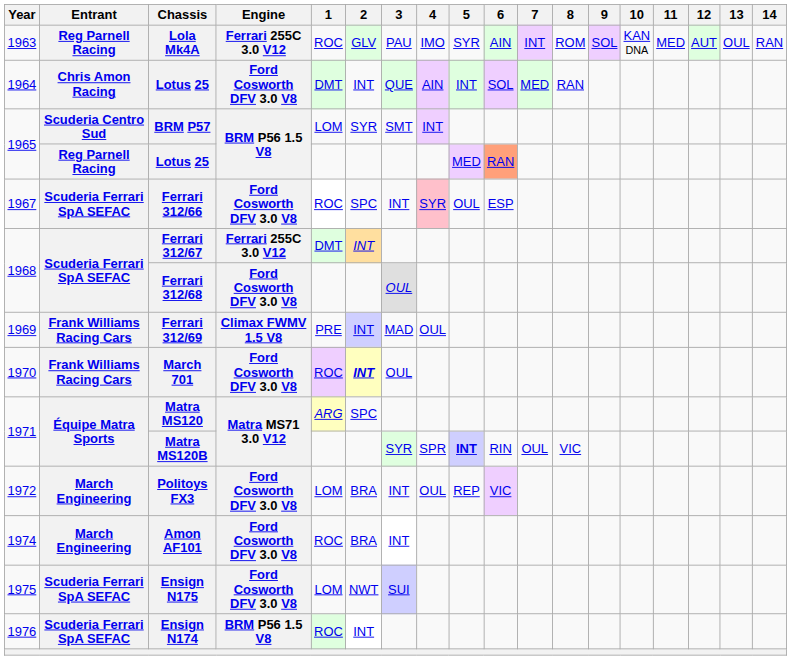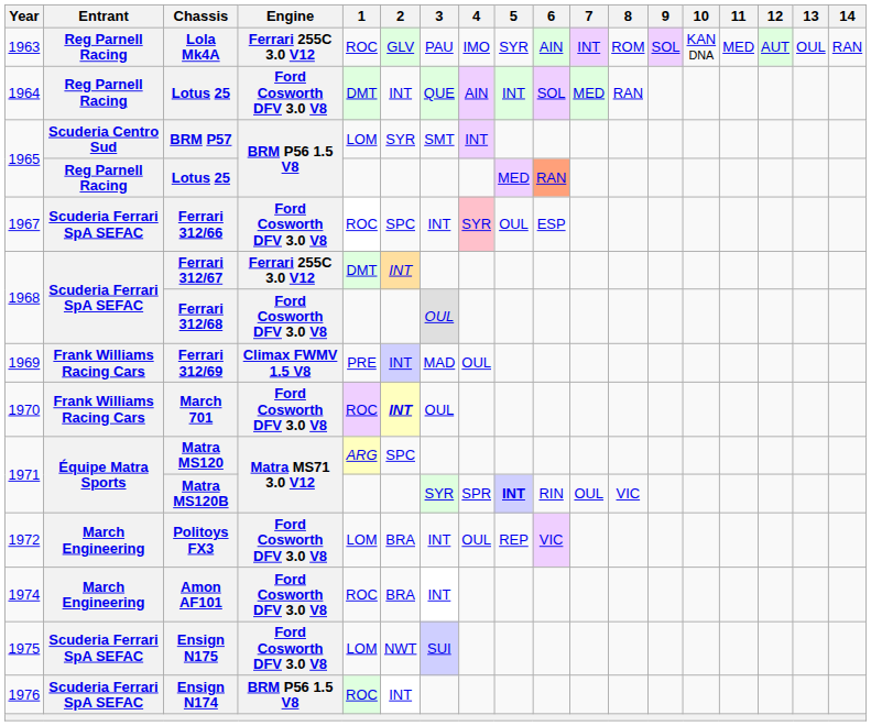 <table class="wikitable" style="text-align:center; font-size:90%">
 <tr>
 <th>Year</th>
 <th>Entrant</th>
 <th>Chassis</th>
 <th>Engine</th>
 <th>1</th>
 <th>2</th>
 <th>3</th>
 <th>4</th>
 <th>5</th>
 <th>6</th>
 <th>7</th>
 <th>8</th>
 <th>9</th>
 <th>10</th>
 <th>11</th>
 <th>12</th>
 <th>13</th>
 <th>14</th>
 </tr>
 <tr>
 <td><a href='#'>1963</a></td>
 <th><a href='#'>Reg Parnell Racing</a></th>
 <th><a href='#'>Lola</a> <a href='#'>Mk4A</a></th>
 <th><a href='#'>Ferrari</a> 255C 3.0 <a href='#'>V12</a></th>
 <td><a href='#'>ROC</a></td>
 <td style="background:#DFFFDF;"><a href='#'>GLV</a><br></td>
 <td><a href='#'>PAU</a></td>
 <td><a href='#'>IMO</a></td>
 <td><a href='#'>SYR</a></td>
 <td style="background:#DFFFDF;"><a href='#'>AIN</a><br></td>
 <td style="background:#EFCFFF;"><a href='#'>INT</a><br></td>
 <td><a href='#'>ROM</a></td>
 <td style="background:#EFCFFF;"><a href='#'>SOL</a><br></td>
 <td><a href='#'>KAN</a><br><small>DNA</small></td>
 <td><a href='#'>MED</a></td>
 <td style="background:#DFFFDF;"><a href='#'>AUT</a><br></td>
 <td><a href='#'>OUL</a></td>
 <td><a href='#'>RAN</a></td>
 </tr>
 <tr>
 <td><a href='#'>1964</a></td>
-<th><a href='#'>Chris Amon Racing</a></th>
+<th><a href='#'>Reg Parnell Racing</a></th>
 <th><a href='#'>Lotus</a> <a href='#'>25</a></th>
 <th><a href='#'>Ford Cosworth DFV</a> 3.0 <a href='#'>V8</a></th>
 <td style="background:#DFFFDF;"><a href='#'>DMT</a><br></td>
 <td><a href='#'>INT</a></td>
 <td style="background:#DFFFDF;"><a href='#'>QUE</a><br></td>
 <td style="background:#EFCFFF;"><a href='#'>AIN</a><br></td>
 <td style="background:#DFFFDF;"><a href='#'>INT</a><br></td>
 <td style="background:#EFCFFF;"><a href='#'>SOL</a><br></td>
 <td style="background:#DFFFDF;"><a href='#'>MED</a><br></td>
 <td><a href='#'>RAN</a></td>
 <td></td>
 <td></td>
 <td></td>
 <td></td>
 <td></td>
 <td></td>
 </tr>
 <tr>
 <td rowspan=2><a href='#'>1965</a></td>
 <th><a href='#'>Scuderia Centro Sud</a></th>
 <th><a href='#'>BRM</a> <a href='#'>P57</a></th>
 <th rowspan=2><a href='#'>BRM</a> P56 1.5 <a href='#'>V8</a></th>
 <td><a href='#'>LOM</a></td>
 <td><a href='#'>SYR</a></td>
 <td><a href='#'>SMT</a></td>
 <td style="background:#EFCFFF;"><a href='#'>INT</a><br></td>
 <td></td>
 <td></td>
 <td></td>
 <td></td>
 <td></td>
 <td></td>
 <td></td>
 <td></td>
 <td></td>
 <td></td>
 </tr>
 <tr>
 <th><a href='#'>Reg Parnell Racing</a></th>
 <th><a href='#'>Lotus</a> <a href='#'>25</a></th>
 <td></td>
 <td></td>
 <td></td>
 <td></td>
 <td style="background:#EFCFFF;"><a href='#'>MED</a><br></td>
 <td style="background: lightsalmon;"><a href='#'>RAN</a></td>
 <td></td>
 <td></td>
 <td></td>
 <td></td>
 <td></td>
 <td></td>
 <td></td>
 <td></td>
 </tr>
 <tr>
 <td><a href='#'>1967</a></td>
 <th><a href='#'>Scuderia Ferrari SpA SEFAC</a></th>
 <th><a href='#'>Ferrari</a> <a href='#'>312/66</a></th>
 <th><a href='#'>Ford Cosworth DFV</a> 3.0 <a href='#'>V8</a></th>
 <td style="background:#FFFFFF;"><a href='#'>ROC</a><br></td>
 <td><a href='#'>SPC</a></td>
 <td><a href='#'>INT</a></td>
 <td style="background: pink;"><a href='#'>SYR</a></td>
 <td><a href='#'>OUL</a></td>
 <td><a href='#'>ESP</a></td>
 <td></td>
 <td></td>
 <td></td>
 <td></td>
 <td></td>
 <td></td>
 <td></td>
 <td></td>
 </tr>
 <tr>
 <td rowspan=2><a href='#'>1968</a></td>
 <th rowspan=2><a href='#'>Scuderia Ferrari SpA SEFAC</a></th>
 <th><a href='#'>Ferrari</a> <a href='#'>312/67</a></th>
 <th><a href='#'>Ferrari</a> 255C 3.0 <a href='#'>V12</a></th>
 <td style="background:#DFFFDF;"><a href='#'>DMT</a><br></td>
 <td style="background:#FFDF9F;"><em><a href='#'>INT</a></em><br></td>
 <td></td>
 <td></td>
 <td></td>
 <td></td>
 <td></td>
 <td></td>
 <td></td>
 <td></td>
 <td></td>
 <td></td>
 <td></td>
 <td></td>
 </tr>
 <tr>
 <th><a href='#'>Ferrari</a> <a href='#'>312/68</a></th>
 <th><a href='#'>Ford Cosworth DFV</a> 3.0 <a href='#'>V8</a></th>
 <td></td>
 <td></td>
 <td style="background:#DFDFDF;"><em><a href='#'>OUL</a></em><br></td>
 <td></td>
 <td></td>
 <td></td>
 <td></td>
 <td></td>
 <td></td>
 <td></td>
 <td></td>
 <td></td>
 <td></td>
 <td></td>
 </tr>
 <tr>
 <td><a href='#'>1969</a></td>
 <th><a href='#'>Frank Williams Racing Cars</a></th>
 <th><a href='#'>Ferrari</a> <a href='#'>312/69</a></th>
 <th><a href='#'>Climax FWMV 1.5 V8</a></th>
 <td><a href='#'>PRE</a></td>
 <td style="background:#CFCFFF;"><a href='#'>INT</a><br></td>
 <td><a href='#'>MAD</a></td>
 <td><a href='#'>OUL</a></td>
 <td></td>
 <td></td>
 <td></td>
 <td></td>
 <td></td>
 <td></td>
 <td></td>
 <td></td>
 <td></td>
 <td></td>
 </tr>
 <tr>
 <td><a href='#'>1970</a></td>
 <th><a href='#'>Frank Williams Racing Cars</a></th>
 <th><a href='#'>March</a> <a href='#'>701</a></th>
 <th><a href='#'>Ford Cosworth DFV</a> 3.0 <a href='#'>V8</a></th>
 <td style="background:#EFCFFF;"><a href='#'>ROC</a><br></td>
 <td style="background:#FFFFBF;"><strong><em><a href='#'>INT</a></em></strong><br></td>
 <td><a href='#'>OUL</a></td>
 <td></td>
 <td></td>
 <td></td>
 <td></td>
 <td></td>
 <td></td>
 <td></td>
 <td></td>
 <td></td>
 <td></td>
 <td></td>
 </tr>
 <tr>
 <td rowspan=2><a href='#'>1971</a></td>
 <th rowspan=2><a href='#'>Équipe Matra Sports</a></th>
 <th><a href='#'>Matra</a> <a href='#'>MS120</a></th>
 <th rowspan=2><a href='#'>Matra</a> MS71 3.0 <a href='#'>V12</a></th>
 <td style="background:#FFFFBF;"><em><a href='#'>ARG</a></em><br></td>
 <td><a href='#'>SPC</a></td>
 <td></td>
 <td></td>
 <td></td>
 <td></td>
 <td></td>
 <td></td>
 <td></td>
 <td></td>
 <td></td>
 <td></td>
 <td></td>
 <td></td>
 </tr>
 <tr>
 <th><a href='#'>Matra</a> <a href='#'>MS120B</a></th>
 <td></td>
 <td></td>
 <td style="background:#DFFFDF;"><a href='#'>SYR</a><br></td>
 <td><a href='#'>SPR</a></td>
 <td style="background:#CFCFFF;"><strong><a href='#'>INT</a></strong><br></td>
 <td><a href='#'>RIN</a></td>
 <td><a href='#'>OUL</a></td>
 <td><a href='#'>VIC</a></td>
 <td></td>
 <td></td>
 <td></td>
 <td></td>
 <td></td>
 <td></td>
 </tr>
 <tr>
 <td><a href='#'>1972</a></td>
 <th><a href='#'>March Engineering</a></th>
 <th><a href='#'>Politoys</a> <a href='#'>FX3</a></th>
 <th><a href='#'>Ford Cosworth DFV</a> 3.0 <a href='#'>V8</a></th>
 <td><a href='#'>LOM</a></td>
 <td><a href='#'>BRA</a></td>
 <td><a href='#'>INT</a></td>
 <td><a href='#'>OUL</a></td>
 <td><a href='#'>REP</a></td>
 <td style="background:#EFCFFF;"><a href='#'>VIC</a><br></td>
 <td></td>
 <td></td>
 <td></td>
 <td></td>
 <td></td>
 <td></td>
 <td></td>
 <td></td>
 </tr>
 <tr>
 <td><a href='#'>1974</a></td>
 <th><a href='#'>March Engineering</a></th>
 <th><a href='#'>Amon</a> <a href='#'>AF101</a></th>
 <th><a href='#'>Ford Cosworth DFV</a> 3.0 <a href='#'>V8</a></th>
 <td><a href='#'>ROC</a></td>
 <td><a href='#'>BRA</a></td>
 <td style="background:#FFFFFF;"><a href='#'>INT</a><br></td>
 <td></td>
 <td></td>
 <td></td>
 <td></td>
 <td></td>
 <td></td>
 <td></td>
 <td></td>
 <td></td>
 <td></td>
 <td></td>
 </tr>
 <tr>
 <td><a href='#'>1975</a></td>
 <th><a href='#'>Scuderia Ferrari SpA SEFAC</a></th>
 <th><a href='#'>Ensign</a> <a href='#'>N175</a></th>
 <th><a href='#'>Ford Cosworth DFV</a> 3.0 <a href='#'>V8</a></th>
 <td><a href='#'>LOM</a></td>
 <td><a href='#'>NWT</a></td>
 <td style="background:#CFCFFF;"><a href='#'>SUI</a><br></td>
 <td></td>
 <td></td>
 <td></td>
 <td></td>
 <td></td>
 <td></td>
 <td></td>
 <td></td>
 <td></td>
 <td></td>
 <td></td>
 </tr>
 <tr>
 <td><a href='#'>1976</a></td>
 <th><a href='#'>Scuderia Ferrari SpA SEFAC</a></th>
 <th><a href='#'>Ensign</a> <a href='#'>N174</a></th>
 <th><a href='#'>BRM</a> P56 1.5 <a href='#'>V8</a></th>
 <td style="background:#DFFFDF;"><a href='#'>ROC</a><br></td>
 <td style="background:#FFFFFF;"><a href='#'>INT</a><br></td>
 <td></td>
 <td></td>
 <td></td>
 <td></td>
 <td></td>
 <td></td>
 <td></td>
 <td></td>
 <td></td>
 <td></td>
 <td></td>
 <td></td>
 </tr>
 <tr>
 <th colspan=18></th>
 </tr>
 </table>
